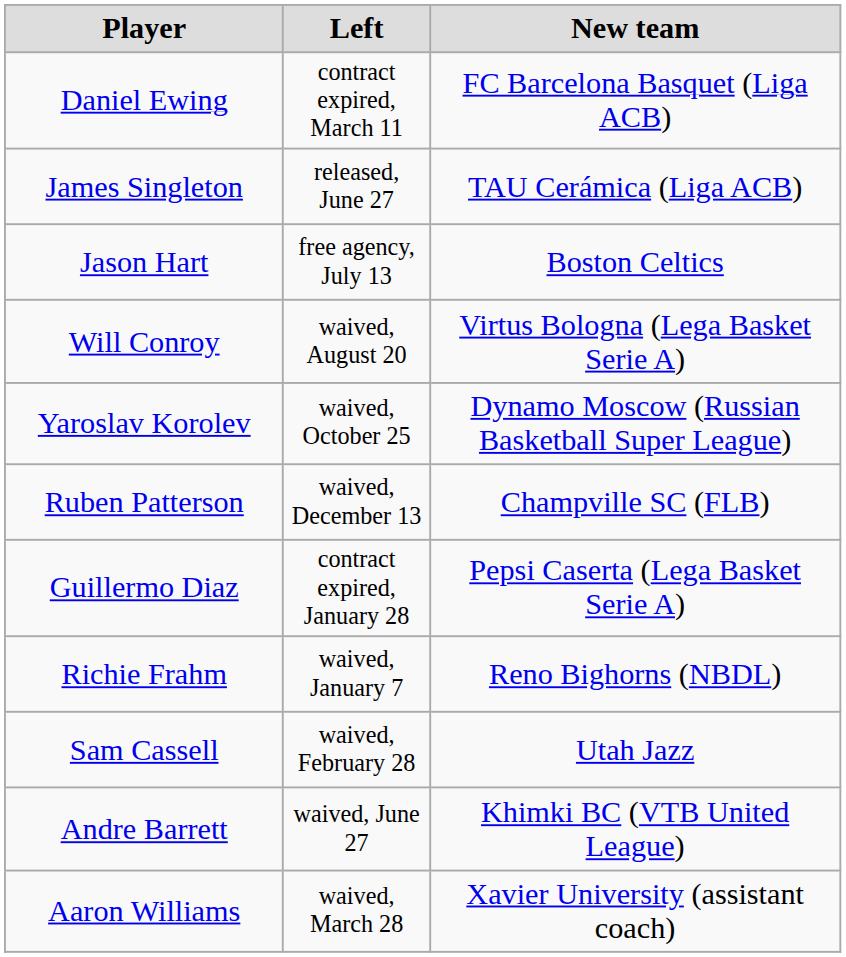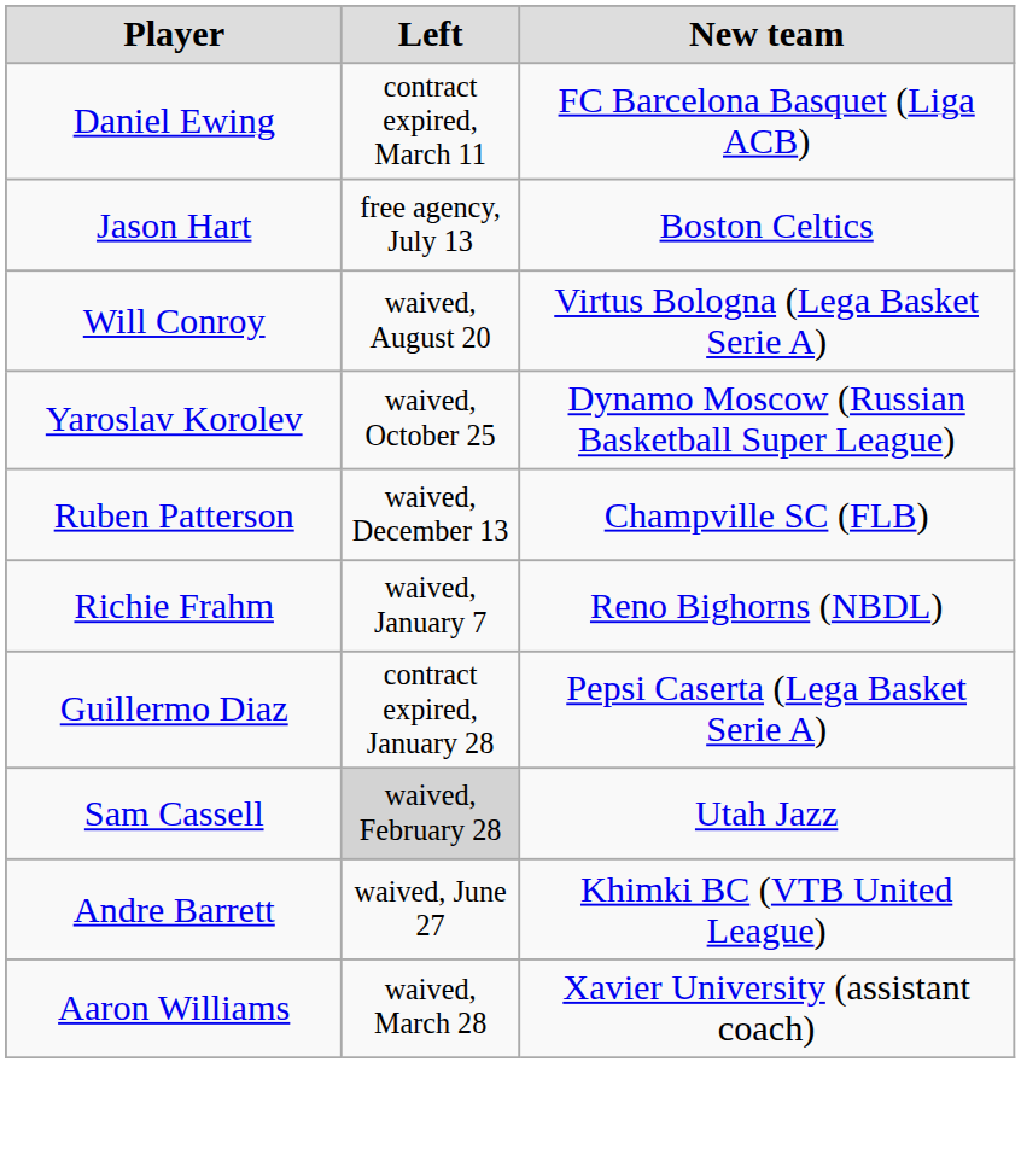 <table class="wikitable" style="text-align: center">
 <tr align="center"  bgcolor="#dddddd">
 <td style="width:140px"><strong>Player</strong></td>
 <td style="width:70px"><strong>Left</strong></td>
 <td style="width:210px"><strong>New team</strong></td>
 </tr>
 <tr style="height:40px">
 <td><a href='#'>Daniel Ewing</a></td>
 <td style="font-size: 80%">contract expired, March 11</td>
 <td><a href='#'>FC Barcelona Basquet</a> (<a href='#'>Liga ACB</a>)</td>
-</tr>
-<tr style="height:40px">
-<td><a href='#'>James Singleton</a></td>
-<td style="font-size: 80%">released, June 27</td>
-<td><a href='#'>TAU Cerámica</a> (<a href='#'>Liga ACB</a>)</td>
 </tr>
 <tr style="height:40px">
 <td><a href='#'>Jason Hart</a></td>
 <td style="font-size: 80%">free agency, July 13</td>
 <td><a href='#'>Boston Celtics</a></td>
 </tr>
 <tr style="height:40px">
 <td><a href='#'>Will Conroy</a></td>
 <td style="font-size: 80%">waived, August 20</td>
 <td><a href='#'>Virtus Bologna</a> (<a href='#'>Lega Basket Serie A</a>)</td>
 </tr>
 <tr style="height:40px">
 <td><a href='#'>Yaroslav Korolev</a></td>
 <td style="font-size: 80%">waived, October 25</td>
 <td><a href='#'>Dynamo Moscow</a> (<a href='#'>Russian Basketball Super League</a>)</td>
 </tr>
 <tr style="height:40px">
 <td><a href='#'>Ruben Patterson</a></td>
 <td style="font-size: 80%">waived, December 13</td>
 <td><a href='#'>Champville SC</a> (<a href='#'>FLB</a>)</td>
 </tr>
 <tr style="height:40px">
+<td><a href='#'>Richie Frahm</a></td>
+<td style="font-size: 80%">waived, January 7</td>
+<td><a href='#'>Reno Bighorns</a> (<a href='#'>NBDL</a>)</td>
+</tr>
+<tr style="height:40px">
 <td><a href='#'>Guillermo Diaz</a></td>
 <td style="font-size: 80%">contract expired, January 28</td>
 <td><a href='#'>Pepsi Caserta</a> (<a href='#'>Lega Basket Serie A</a>)</td>
 </tr>
 <tr style="height:40px">
-<td><a href='#'>Richie Frahm</a></td>
-<td style="font-size: 80%">waived, January 7</td>
-<td><a href='#'>Reno Bighorns</a> (<a href='#'>NBDL</a>)</td>
-</tr>
-<tr style="height:40px">
 <td><a href='#'>Sam Cassell</a></td>
-<td style="font-size: 80%">waived, February 28</td>
+<td style="background: lightgrey; font-size: 80%">waived, February 28</td>
 <td><a href='#'>Utah Jazz</a></td>
 </tr>
 <tr style="height:40px">
 <td><a href='#'>Andre Barrett</a></td>
 <td style="font-size: 80%">waived, June 27</td>
 <td><a href='#'>Khimki BC</a> (<a href='#'>VTB United League</a>)</td>
 </tr>
 <tr style="height:40px">
 <td><a href='#'>Aaron Williams</a></td>
 <td style="font-size: 80%">waived, March 28</td>
 <td><a href='#'>Xavier University</a> (assistant coach)</td>
 </tr>
 </table>
